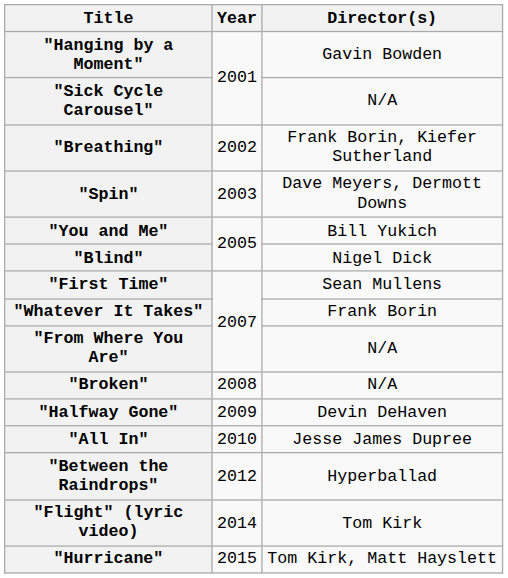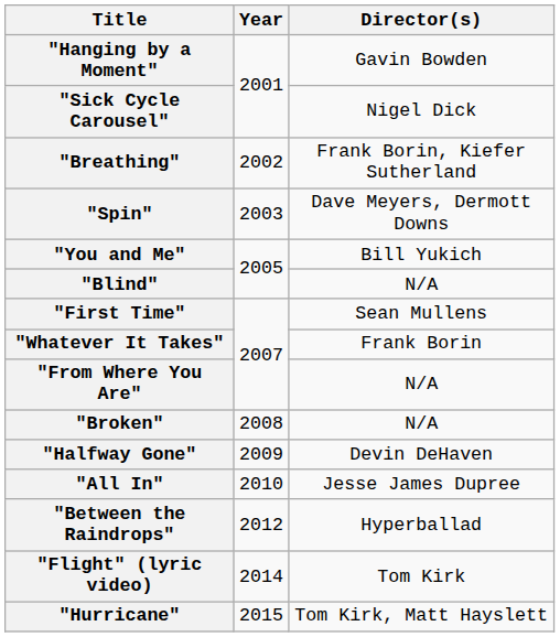 <table class="wikitable plainrowheaders" style="text-align:center;">
 <tr>
 <th scope="col" style="width:12em;">Title</th>
 <th scope="col" style="width:2.5em;">Year</th>
 <th scope="col" style="width:14em;">Director(s)</th>
 </tr>
 <tr>
 <th scope="row">"Hanging by a Moment"</th>
 <td rowspan="2">2001</td>
 <td>Gavin Bowden</td>
 </tr>
 <tr>
 <th scope="row">"Sick Cycle Carousel"</th>
-<td>N/A</td>
+<td>Nigel Dick</td>
 </tr>
 <tr>
 <th scope="row">"Breathing"</th>
 <td>2002</td>
 <td>Frank Borin, Kiefer Sutherland</td>
 </tr>
 <tr>
 <th scope="row">"Spin"</th>
 <td>2003</td>
 <td>Dave Meyers, Dermott Downs</td>
 </tr>
 <tr>
 <th scope="row">"You and Me"</th>
 <td rowspan="2">2005</td>
 <td>Bill Yukich</td>
 </tr>
 <tr>
 <th scope="row">"Blind"</th>
-<td>Nigel Dick</td>
+<td>N/A</td>
 </tr>
 <tr>
 <th scope="row">"First Time"</th>
 <td rowspan="3">2007</td>
 <td>Sean Mullens</td>
 </tr>
 <tr>
 <th scope="row">"Whatever It Takes"</th>
 <td>Frank Borin</td>
 </tr>
 <tr>
 <th scope="row">"From Where You Are"</th>
 <td>N/A</td>
 </tr>
 <tr>
 <th scope="row">"Broken"</th>
 <td>2008</td>
 <td>N/A</td>
 </tr>
 <tr>
 <th scope="row">"Halfway Gone"</th>
 <td>2009</td>
 <td>Devin DeHaven</td>
 </tr>
 <tr>
 <th scope="row">"All In"</th>
 <td>2010</td>
 <td>Jesse James Dupree</td>
 </tr>
 <tr>
 <th scope="row">"Between the Raindrops"</th>
 <td>2012</td>
 <td>Hyperballad</td>
 </tr>
 <tr>
 <th scope="row">"Flight" (lyric video)</th>
 <td>2014</td>
 <td>Tom Kirk</td>
 </tr>
 <tr>
 <th scope="row">"Hurricane"</th>
 <td>2015</td>
 <td>Tom Kirk, Matt Hayslett</td>
 </tr>
 </table>
